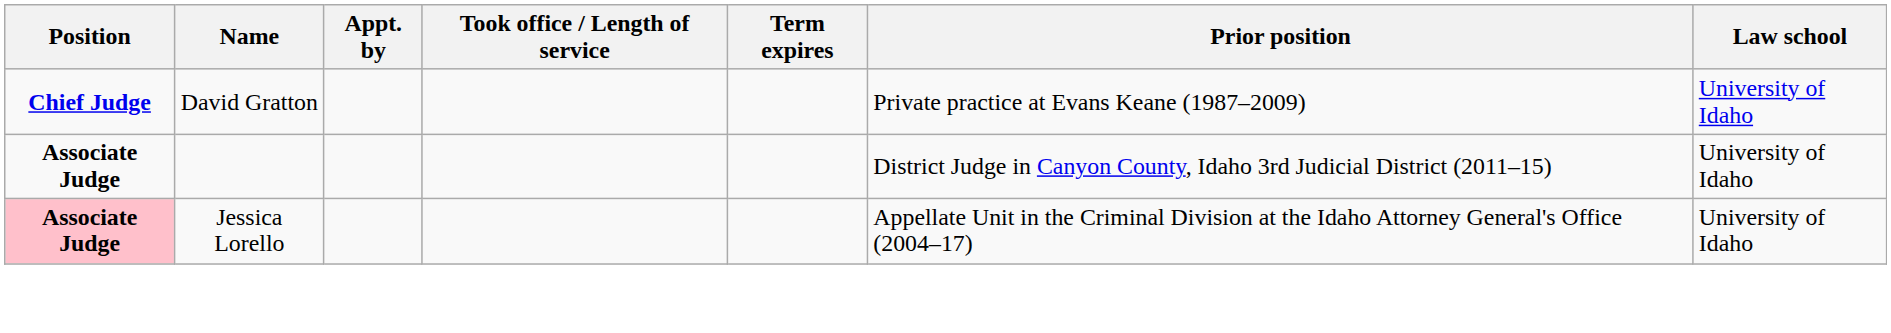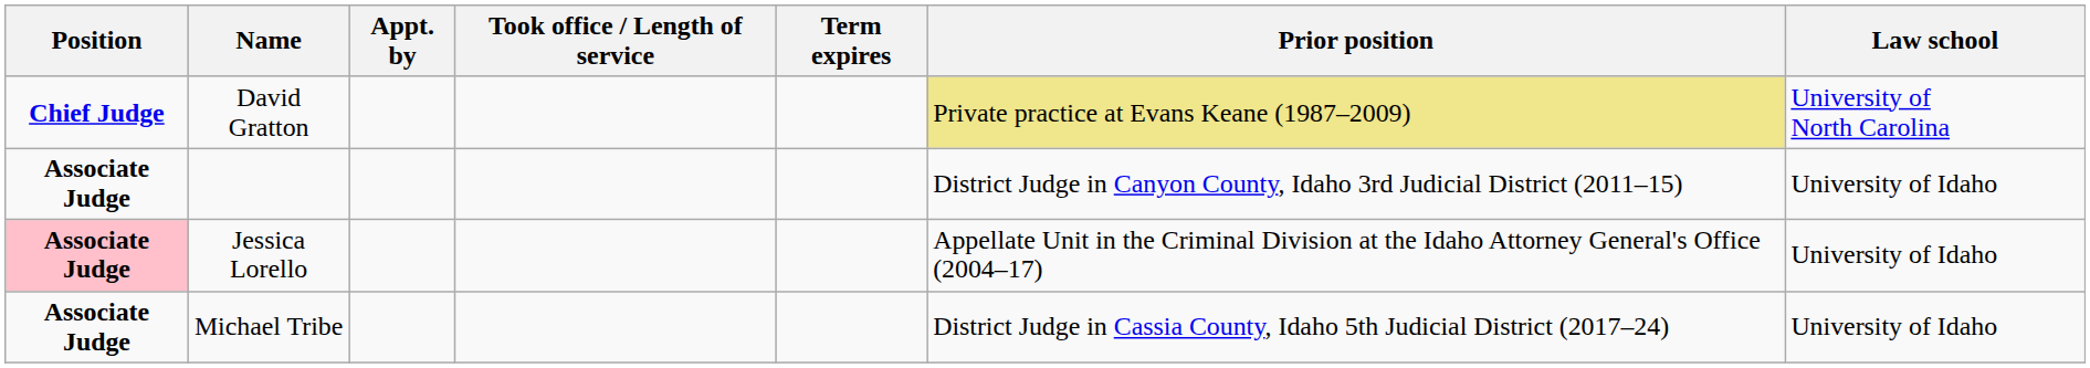 <table class="wikitable sortable" style="margin:auto; width:100%;">
 <tr>
 <th class = "unsortable">Position</th>
 <th>Name</th>
 <th>Appt. by</th>
 <th>Took office / Length of service</th>
 <th>Term expires</th>
 <th class = "unsortable">Prior position</th>
 <th class = "unsortable">Law school</th>
 </tr>
 <tr>
 <td align="center"><strong><a href='#'>Chief Judge</a></strong></td>
 <td align="center">David Gratton</td>
 <td></td>
 <td style="white-space:nowrap;"></td>
 <td></td>
-<td>Private practice at Evans Keane (1987–2009)</td>
-<td><a href='#'>University of Idaho</a></td>
+<td style="background: khaki;">Private practice at Evans Keane (1987–2009)</td>
+<td><a href='#'>University of North Carolina</a></td>
 </tr>
 <tr>
 <td align="center"><strong>Associate Judge</strong></td>
 <td align="center"></td>
 <td></td>
 <td style="white-space:nowrap;"></td>
 <td></td>
 <td>District Judge in <a href='#'>Canyon County</a>, Idaho 3rd Judicial District (2011–15)</td>
 <td>University of Idaho</td>
 </tr>
 <tr>
 <td align="center" style="background: pink;"><strong>Associate Judge</strong></td>
 <td align="center">Jessica Lorello</td>
 <td></td>
 <td style="white-space:nowrap;"></td>
 <td></td>
 <td>Appellate Unit in the Criminal Division at the Idaho Attorney General's Office (2004–17)</td>
 <td>University of Idaho</td>
 </tr>
+<tr>
+<td align="center"><strong>Associate Judge</strong></td>
+<td align="center">Michael Tribe</td>
+<td></td>
+<td style="white-space:nowrap;"></td>
+<td></td>
+<td>District Judge in <a href='#'>Cassia County</a>, Idaho 5th Judicial District (2017–24)</td>
+<td>University of Idaho</td>
+</tr>
 </table>
